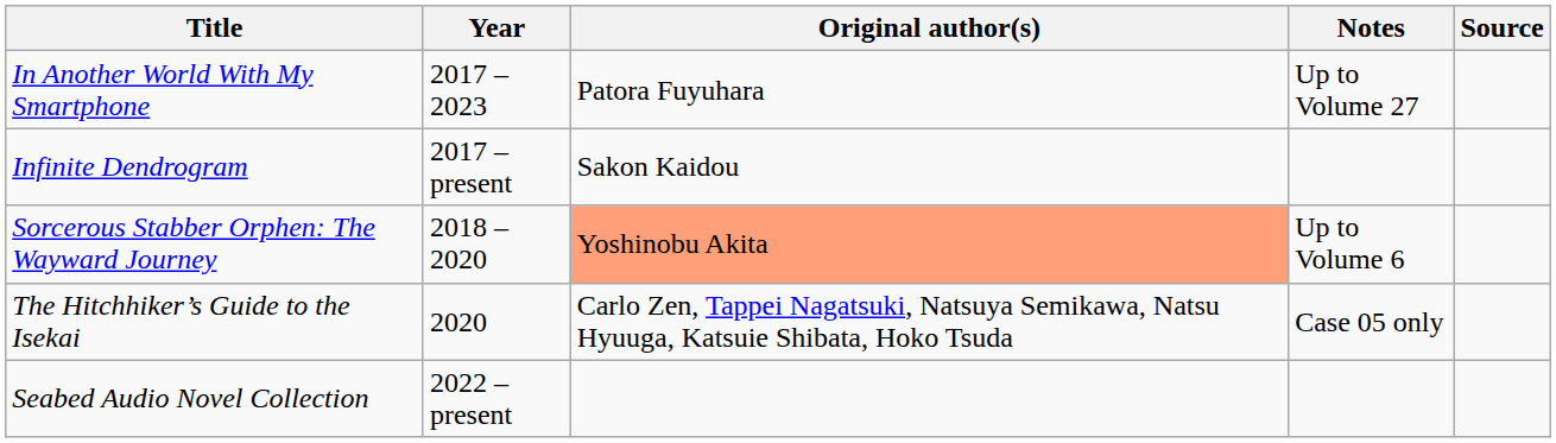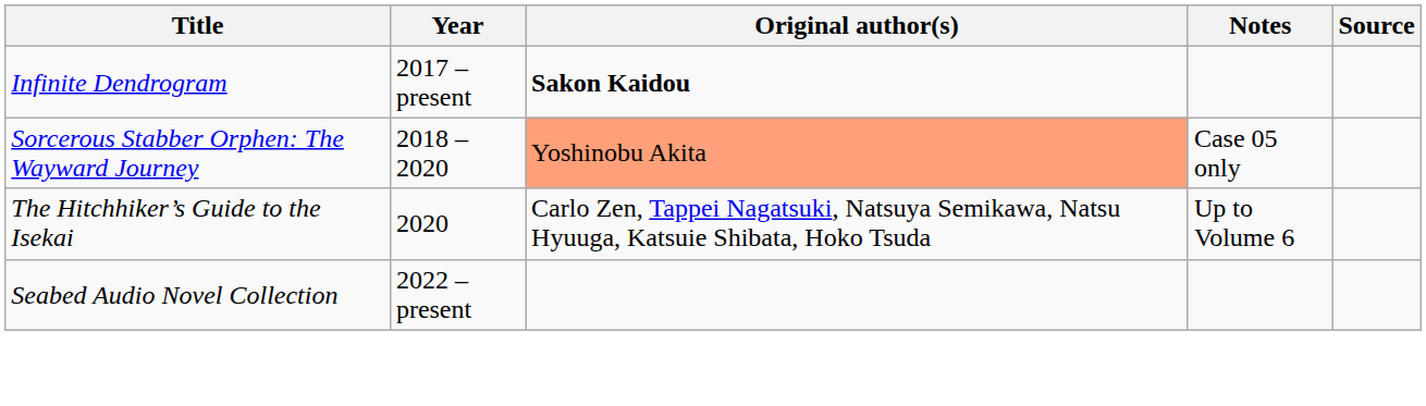 <table class="wikitable sortable plainrowheaders">
 <tr>
 <th>Title</th>
 <th>Year</th>
 <th>Original author(s)</th>
 <th class="unsortable">Notes</th>
 <th class="unsortable">Source</th>
 </tr>
 <tr>
-<td><em><a href='#'>In Another World With My Smartphone</a></em></td>
-<td>2017 – 2023</td>
-<td>Patora Fuyuhara</td>
-<td>Up to Volume 27</td>
-<td></td>
-</tr>
-<tr>
 <td><em><a href='#'>Infinite Dendrogram</a></em></td>
 <td>2017 – present</td>
-<td>Sakon Kaidou</td>
+<td><strong>Sakon Kaidou</strong></td>
 <td></td>
 <td></td>
 </tr>
 <tr>
 <td><a href='#'><em>Sorcerous Stabber Orphen: The Wayward Journey</em></a></td>
 <td>2018 – 2020</td>
 <td style="background: lightsalmon;">Yoshinobu Akita</td>
-<td>Up to Volume 6</td>
+<td>Case 05 only</td>
 <td></td>
 </tr>
 <tr>
 <td><em>The Hitchhiker’s Guide to the Isekai</em></td>
 <td>2020</td>
 <td>Carlo Zen, <a href='#'>Tappei Nagatsuki</a>, Natsuya Semikawa, Natsu Hyuuga, Katsuie Shibata, Hoko Tsuda</td>
-<td>Case 05 only</td>
+<td>Up to Volume 6</td>
 <td></td>
 </tr>
 <tr>
 <td><em>Seabed Audio Novel Collection</em></td>
 <td>2022 – present</td>
 <td></td>
 <td></td>
 <td></td>
 </tr>
 </table>
